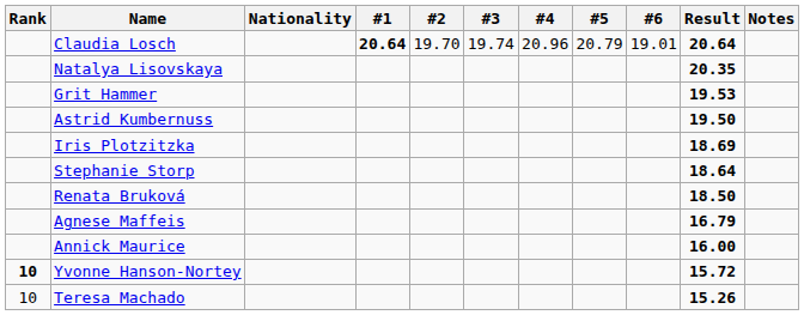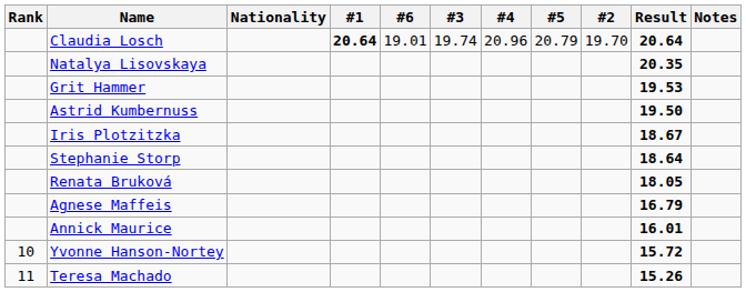 <table class="wikitable sortable" style="text-align:center">
 <tr>
 <th>Rank</th>
 <th>Name</th>
 <th>Nationality</th>
 <th>#1</th>
-<th>#2</th>
+<th>#6</th>
 <th>#3</th>
 <th>#4</th>
 <th>#5</th>
-<th>#6</th>
+<th>#2</th>
 <th>Result</th>
 <th>Notes</th>
 </tr>
 <tr>
 <td></td>
 <td align="left"><a href='#'>Claudia Losch</a></td>
 <td align=left></td>
 <td><strong>20.64</strong></td>
-<td>19.70</td>
+<td>19.01</td>
 <td>19.74</td>
 <td>20.96</td>
 <td>20.79</td>
-<td>19.01</td>
+<td>19.70</td>
 <td><strong>20.64</strong></td>
 <td></td>
 </tr>
 <tr>
 <td></td>
 <td align="left"><a href='#'>Natalya Lisovskaya</a></td>
 <td align=left></td>
 <td></td>
 <td></td>
 <td></td>
 <td></td>
 <td></td>
 <td></td>
 <td><strong>20.35</strong></td>
 <td></td>
 </tr>
 <tr>
 <td></td>
 <td align="left"><a href='#'>Grit Hammer</a></td>
 <td align=left></td>
 <td></td>
 <td></td>
 <td></td>
 <td></td>
 <td></td>
 <td></td>
 <td><strong>19.53</strong></td>
 <td></td>
 </tr>
 <tr>
 <td></td>
 <td align="left"><a href='#'>Astrid Kumbernuss</a></td>
 <td align=left></td>
 <td></td>
 <td></td>
 <td></td>
 <td></td>
 <td></td>
 <td></td>
 <td><strong>19.50</strong></td>
 <td></td>
 </tr>
 <tr>
 <td></td>
 <td align="left"><a href='#'>Iris Plotzitzka</a></td>
 <td align=left></td>
 <td></td>
 <td></td>
 <td></td>
 <td></td>
 <td></td>
 <td></td>
-<td><strong>18.69</strong></td>
+<td><strong>18.67</strong></td>
 <td></td>
 </tr>
 <tr>
 <td></td>
 <td align="left"><a href='#'>Stephanie Storp</a></td>
 <td align=left></td>
 <td></td>
 <td></td>
 <td></td>
 <td></td>
 <td></td>
 <td></td>
 <td><strong>18.64</strong></td>
 <td></td>
 </tr>
 <tr>
 <td></td>
 <td align="left"><a href='#'>Renata Bruková</a></td>
 <td align=left></td>
 <td></td>
 <td></td>
 <td></td>
 <td></td>
 <td></td>
 <td></td>
-<td><strong>18.50</strong></td>
+<td><strong>18.05</strong></td>
 <td></td>
 </tr>
 <tr>
 <td></td>
 <td align="left"><a href='#'>Agnese Maffeis</a></td>
 <td align=left></td>
 <td></td>
 <td></td>
 <td></td>
 <td></td>
 <td></td>
 <td></td>
 <td><strong>16.79</strong></td>
 <td></td>
 </tr>
 <tr>
 <td></td>
 <td align="left"><a href='#'>Annick Maurice</a></td>
 <td align=left></td>
 <td></td>
 <td></td>
 <td></td>
 <td></td>
 <td></td>
 <td></td>
-<td><strong>16.00</strong></td>
+<td><strong>16.01</strong></td>
 <td></td>
 </tr>
 <tr>
-<td><strong>10</strong></td>
+<td>10</td>
 <td align="left"><a href='#'>Yvonne Hanson-Nortey</a></td>
 <td align=left></td>
 <td></td>
 <td></td>
 <td></td>
 <td></td>
 <td></td>
 <td></td>
 <td><strong>15.72</strong></td>
 <td></td>
 </tr>
 <tr>
-<td>10</td>
+<td>11</td>
 <td align="left"><a href='#'>Teresa Machado</a></td>
 <td align=left></td>
 <td></td>
 <td></td>
 <td></td>
 <td></td>
 <td></td>
 <td></td>
 <td><strong>15.26</strong></td>
 <td></td>
 </tr>
 </table>
